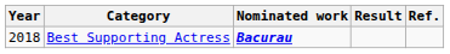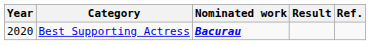 <table class="wikitable sortable">
 <tr>
 <th>Year</th>
 <th>Category</th>
 <th>Nominated work</th>
 <th>Result</th>
 <th>Ref.</th>
 </tr>
 <tr>
-<td>2018</td>
+<td>2020</td>
 <td><a href='#'>Best Supporting Actress</a></td>
 <td><strong><em><a href='#'>Bacurau</a></em></strong></td>
 <td></td>
 <td></td>
 </tr>
 </table>
